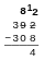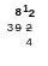 <table style="border-collapse: collapse; border-spacing: 2px; text-align:center">
 <tr>
 <td></td>
 <td></td>
 <td></td>
 <td></td>
 </tr>
 <tr>
 <td></td>
 <td></td>
 <td><strong>8</strong></td>
 <td><strong><sup>1</sup>2</strong></td>
 </tr>
 <tr>
 <td></td>
 <td>3</td>
 <td><s>9</s></td>
 <td><s>2</s></td>
 </tr>
 <tr>
-<td style="border-bottom: 1px solid black;">−</td>
-<td style="border-bottom: 1px solid black;">3</td>
-<td style="border-bottom: 1px solid black;">0</td>
-<td style="border-bottom: 1px solid black;">8</td>
-</tr>
-<tr>
 <td></td>
 <td></td>
 <td></td>
 <td>4</td>
 </tr>
 </table>
